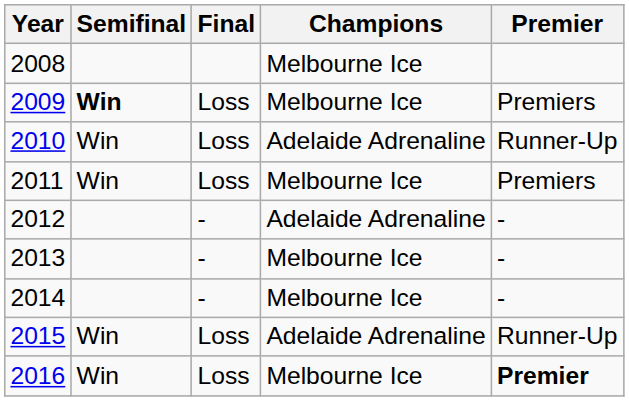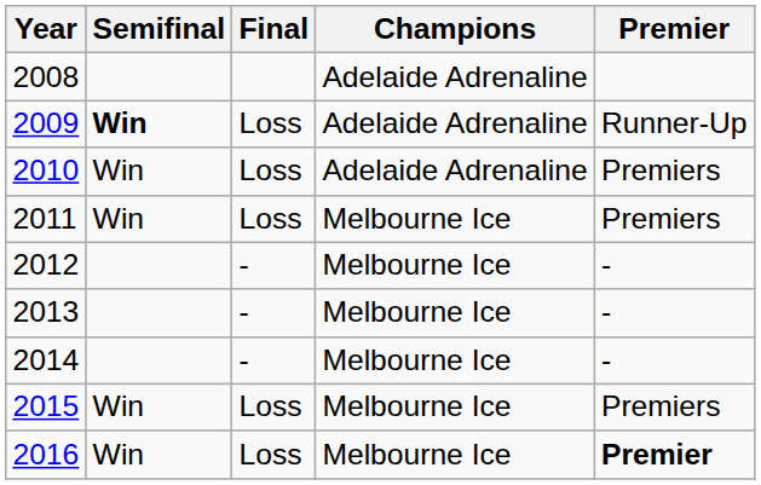 <table class="wikitable">
 <tr>
 <th>Year</th>
 <th>Semifinal</th>
 <th>Final</th>
 <th>Champions</th>
 <th>Premier</th>
 </tr>
 <tr>
 <td>2008</td>
 <td></td>
 <td></td>
-<td>Melbourne Ice</td>
+<td>Adelaide Adrenaline</td>
 <td></td>
 </tr>
 <tr>
 <td><a href='#'>2009</a></td>
 <td><strong>Win</strong></td>
 <td>Loss</td>
-<td>Melbourne Ice</td>
-<td>Premiers</td>
+<td>Adelaide Adrenaline</td>
+<td>Runner-Up</td>
 </tr>
 <tr>
 <td><a href='#'>2010</a></td>
 <td>Win</td>
 <td>Loss</td>
 <td>Adelaide Adrenaline</td>
-<td>Runner-Up</td>
+<td>Premiers</td>
 </tr>
 <tr>
 <td>2011</td>
 <td>Win</td>
 <td>Loss</td>
 <td>Melbourne Ice</td>
 <td>Premiers</td>
 </tr>
 <tr>
 <td>2012</td>
 <td></td>
 <td>-</td>
-<td>Adelaide Adrenaline</td>
+<td>Melbourne Ice</td>
 <td>-</td>
 </tr>
 <tr>
 <td>2013</td>
 <td></td>
 <td>-</td>
 <td>Melbourne Ice</td>
 <td>-</td>
 </tr>
 <tr>
 <td>2014</td>
 <td></td>
 <td>-</td>
 <td>Melbourne Ice</td>
 <td>-</td>
 </tr>
 <tr>
 <td><a href='#'>2015</a></td>
 <td>Win</td>
 <td>Loss</td>
-<td>Adelaide Adrenaline</td>
-<td>Runner-Up</td>
+<td>Melbourne Ice</td>
+<td>Premiers</td>
 </tr>
 <tr>
 <td><a href='#'>2016</a></td>
 <td>Win</td>
 <td>Loss</td>
 <td>Melbourne Ice</td>
 <td><strong>Premier</strong></td>
 </tr>
 </table>
